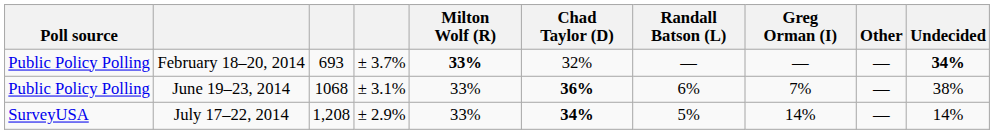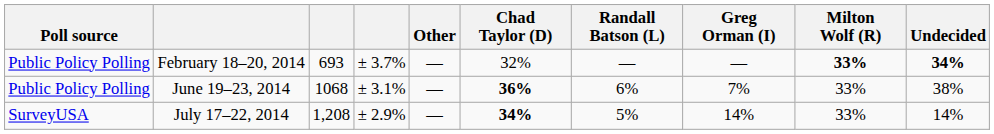 <table class="wikitable" style="text-align:center">
 <tr valign= bottom>
 <th>Poll source</th>
 <th></th>
 <th></th>
 <th></th>
-<th style="width:100px;">Milton<br>Wolf (R)</th>
+<th>Other</th>
 <th style="width:100px;">Chad<br>Taylor (D)</th>
 <th style="width:100px;">Randall<br>Batson (L)</th>
 <th style="width:100px;">Greg<br>Orman (I)</th>
-<th>Other</th>
+<th style="width:100px;">Milton<br>Wolf (R)</th>
 <th>Undecided</th>
 </tr>
 <tr>
 <td align=left><a href='#'>Public Policy Polling</a></td>
 <td>February 18–20, 2014</td>
 <td>693</td>
 <td>± 3.7%</td>
-<td><strong>33%</strong></td>
+<td>—</td>
 <td>32%</td>
 <td>—</td>
 <td>—</td>
-<td>—</td>
+<td><strong>33%</strong></td>
 <td><strong>34%</strong></td>
 </tr>
 <tr>
 <td align=left><a href='#'>Public Policy Polling</a></td>
 <td>June 19–23, 2014</td>
 <td>1068</td>
 <td>± 3.1%</td>
-<td>33%</td>
+<td>—</td>
 <td><strong>36%</strong></td>
 <td>6%</td>
 <td>7%</td>
-<td>—</td>
+<td>33%</td>
 <td>38%</td>
 </tr>
 <tr>
 <td align=left><a href='#'>SurveyUSA</a></td>
 <td>July 17–22, 2014</td>
 <td>1,208</td>
 <td>± 2.9%</td>
-<td>33%</td>
+<td>—</td>
 <td><strong>34%</strong></td>
 <td>5%</td>
 <td>14%</td>
-<td>—</td>
+<td>33%</td>
 <td>14%</td>
 </tr>
 </table>
